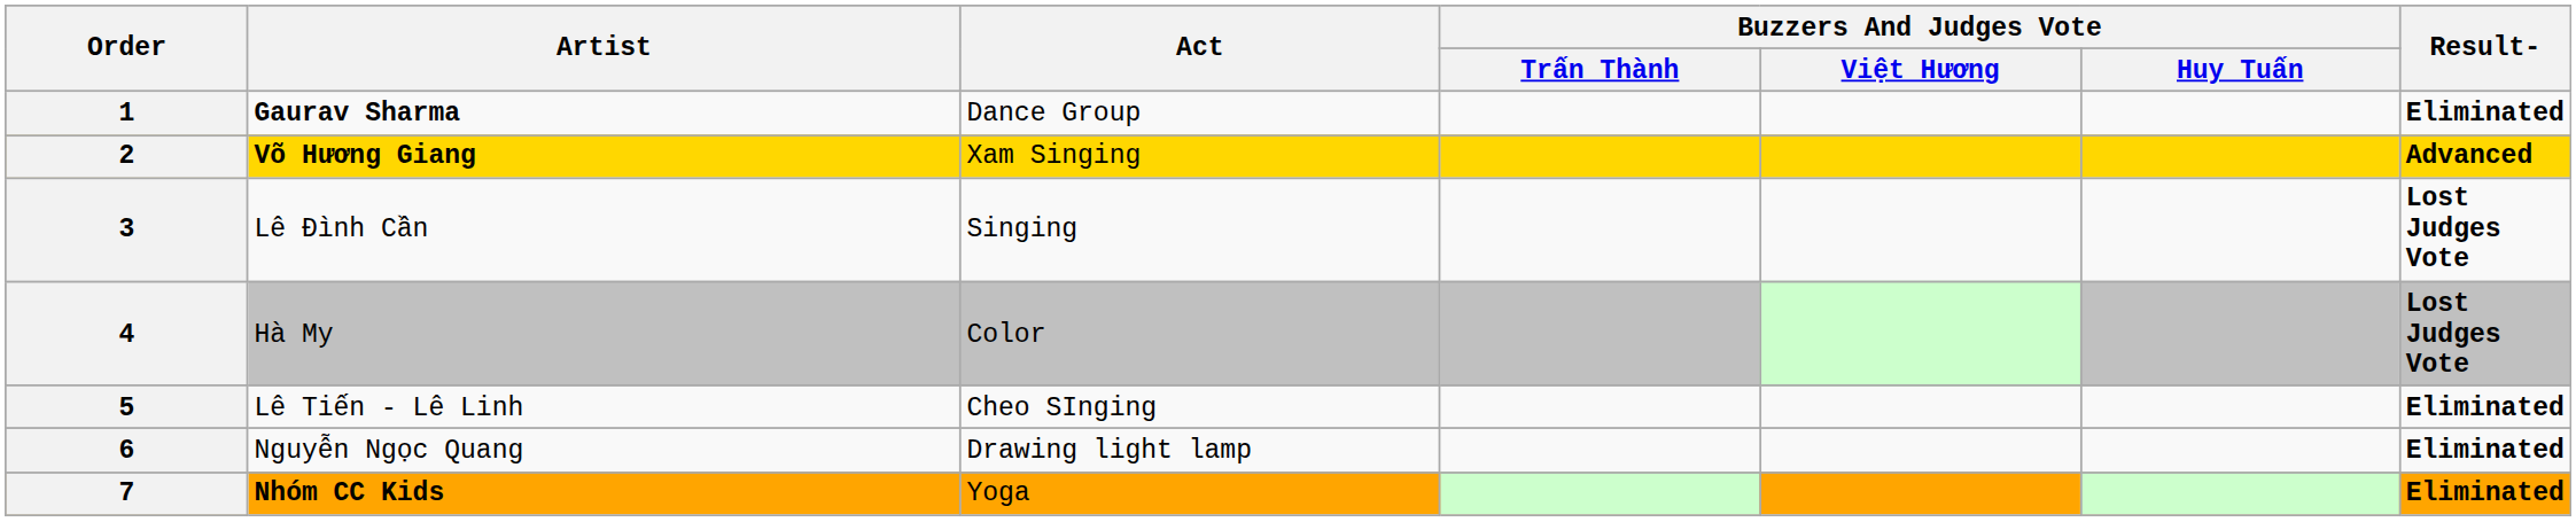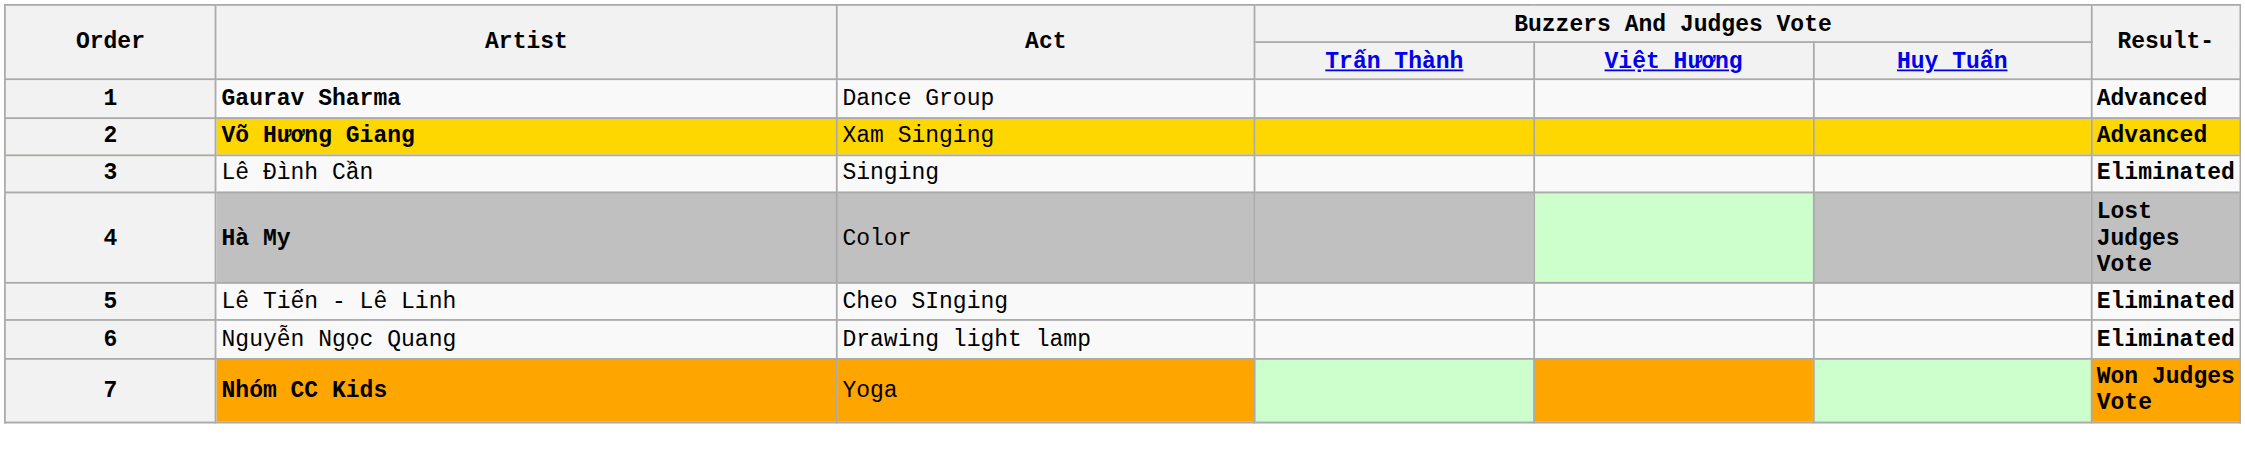 <table class="wikitable sortable" style="width:100%;">
 <tr>
 <th align=center rowspan=2 width=10%>Order</th>
 <th rowspan=2 width=30%>Artist</th>
 <th rowspan=2 width=20%>Act</th>
 <th colspan=3 width=40%>Buzzers And Judges Vote</th>
 <th rowspan=2 width=20%>Result-</th>
 </tr>
 <tr>
 <th width=80><a href='#'>Trấn Thành</a></th>
 <th width=80><a href='#'>Việt Hương</a></th>
 <th width=80><a href='#'>Huy Tuấn</a></th>
 </tr>
 <tr>
 <th>1</th>
 <td><strong>Gaurav Sharma</strong></td>
 <td>Dance Group</td>
 <td></td>
 <td></td>
 <td></td>
-<td><strong>Eliminated</strong></td>
+<td><strong>Advanced</strong></td>
 </tr>
 <tr bgcolor=gold>
 <th>2</th>
 <td><strong>Võ Hương Giang</strong></td>
 <td>Xam Singing</td>
 <td></td>
 <td></td>
 <td></td>
 <td><strong>Advanced</strong></td>
 </tr>
 <tr>
 <th>3</th>
 <td>Lê Đình Cần</td>
 <td>Singing</td>
 <td></td>
 <td></td>
 <td></td>
-<td><strong>Lost Judges Vote</strong></td>
+<td><strong>Eliminated</strong></td>
 </tr>
 <tr bgcolor=silver>
 <th>4</th>
-<td>Hà My</td>
+<td><strong>Hà My</strong></td>
 <td>Color</td>
 <td></td>
 <td align=center bgcolor="#cfc"></td>
 <td></td>
 <td><strong>Lost Judges Vote</strong></td>
 </tr>
 <tr>
 <th>5</th>
 <td>Lê Tiến - Lê Linh</td>
 <td>Cheo SInging</td>
 <td></td>
 <td></td>
 <td></td>
 <td><strong>Eliminated</strong></td>
 </tr>
 <tr>
 <th>6</th>
 <td>Nguyễn Ngọc Quang</td>
 <td>Drawing light lamp</td>
 <td></td>
 <td></td>
 <td></td>
 <td><strong>Eliminated</strong></td>
 </tr>
 <tr bgcolor="orange">
 <th>7</th>
 <td><strong>Nhóm CC Kids</strong></td>
 <td>Yoga</td>
 <td align=center bgcolor="#cfc"></td>
 <td></td>
 <td align=center bgcolor="#cfc"></td>
-<td><strong>Eliminated</strong></td>
+<td><strong>Won Judges Vote</strong></td>
 </tr>
 </table>
